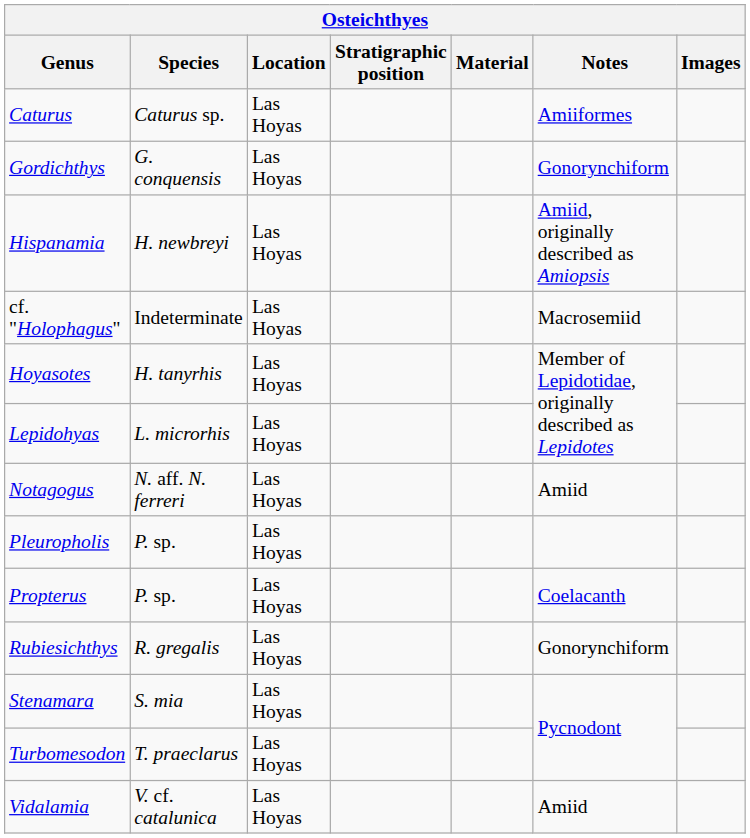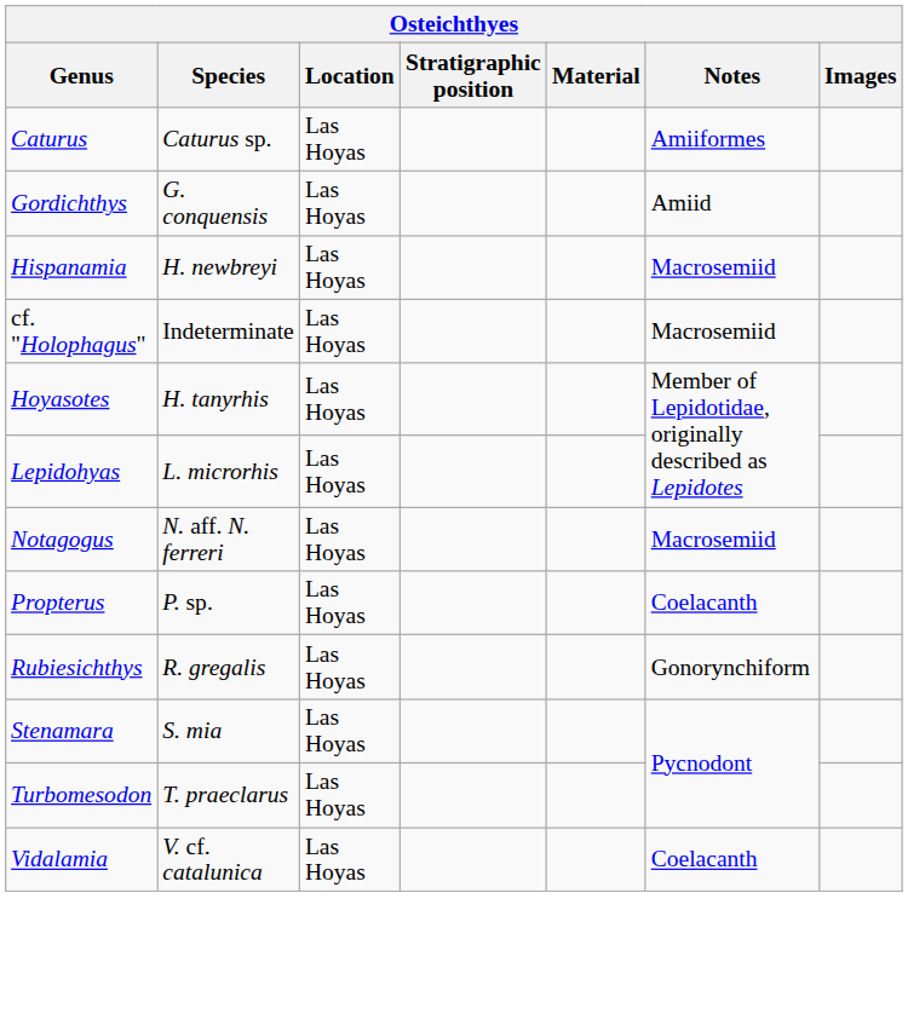 <table class="wikitable" align="center">
 <tr>
 <th colspan="7" align="center"><a href='#'>Osteichthyes</a></th>
 </tr>
 <tr>
 <th>Genus</th>
 <th>Species</th>
 <th>Location</th>
 <th>Stratigraphic position</th>
 <th>Material</th>
 <th>Notes</th>
 <th>Images</th>
 </tr>
 <tr>
 <td><em><a href='#'>Caturus</a></em></td>
 <td><em>Caturus</em> sp.</td>
 <td>Las Hoyas</td>
 <td></td>
 <td></td>
 <td><a href='#'>Amiiformes</a></td>
 <td></td>
 </tr>
 <tr>
 <td><em><a href='#'>Gordichthys</a></em></td>
 <td><em>G. conquensis</em></td>
 <td>Las Hoyas</td>
 <td></td>
 <td></td>
-<td><a href='#'>Gonorynchiform</a></td>
+<td>Amiid</td>
 <td></td>
 </tr>
 <tr>
 <td><em><a href='#'>Hispanamia</a></em></td>
 <td><em>H. newbreyi</em></td>
 <td>Las Hoyas</td>
 <td></td>
 <td></td>
-<td><a href='#'>Amiid</a>, originally described as <em><a href='#'>Amiopsis</a></em></td>
+<td><a href='#'>Macrosemiid</a></td>
 <td></td>
 </tr>
 <tr>
 <td>cf. "<em><a href='#'>Holophagus</a></em>"</td>
 <td>Indeterminate</td>
 <td>Las Hoyas</td>
 <td></td>
 <td></td>
 <td>Macrosemiid</td>
 <td></td>
 </tr>
 <tr>
 <td><em><a href='#'>Hoyasotes</a></em></td>
 <td><em>H. tanyrhis</em></td>
 <td>Las Hoyas</td>
 <td></td>
 <td></td>
 <td rowspan="2">Member of <a href='#'>Lepidotidae</a>, originally described as <em><a href='#'>Lepidotes</a></em></td>
 <td></td>
 </tr>
 <tr>
 <td><em><a href='#'>Lepidohyas</a></em></td>
 <td><em>L. microrhis</em></td>
 <td>Las Hoyas</td>
 <td></td>
 <td></td>
 <td></td>
 </tr>
 <tr>
 <td><em><a href='#'>Notagogus</a></em></td>
 <td><em>N.</em> aff. <em>N. ferreri</em></td>
 <td>Las Hoyas</td>
 <td></td>
 <td></td>
-<td>Amiid</td>
-<td></td>
-</tr>
-<tr>
-<td><em><a href='#'>Pleuropholis</a></em></td>
-<td><em>P.</em> sp.</td>
-<td>Las Hoyas</td>
-<td></td>
-<td></td>
-<td></td>
+<td><a href='#'>Macrosemiid</a></td>
 <td></td>
 </tr>
 <tr>
 <td><em><a href='#'>Propterus</a></em></td>
 <td><em>P.</em> sp.</td>
 <td>Las Hoyas</td>
 <td></td>
 <td></td>
 <td><a href='#'>Coelacanth</a></td>
 <td></td>
 </tr>
 <tr>
 <td><em><a href='#'>Rubiesichthys</a></em></td>
 <td><em>R. gregalis</em></td>
 <td>Las Hoyas</td>
 <td></td>
 <td></td>
 <td>Gonorynchiform</td>
 <td></td>
 </tr>
 <tr>
 <td><em><a href='#'>Stenamara</a></em></td>
 <td><em>S. mia</em></td>
 <td>Las Hoyas</td>
 <td></td>
 <td></td>
 <td rowspan="2"><a href='#'>Pycnodont</a></td>
 <td></td>
 </tr>
 <tr>
 <td><em><a href='#'>Turbomesodon</a></em></td>
 <td><em>T. praeclarus</em></td>
 <td>Las Hoyas</td>
 <td></td>
 <td></td>
 <td></td>
 </tr>
 <tr>
 <td><em><a href='#'>Vidalamia</a></em></td>
 <td><em>V.</em> cf. <em>catalunica</em></td>
 <td>Las Hoyas</td>
 <td></td>
 <td></td>
-<td>Amiid</td>
+<td><a href='#'>Coelacanth</a></td>
 <td></td>
 </tr>
 </table>
